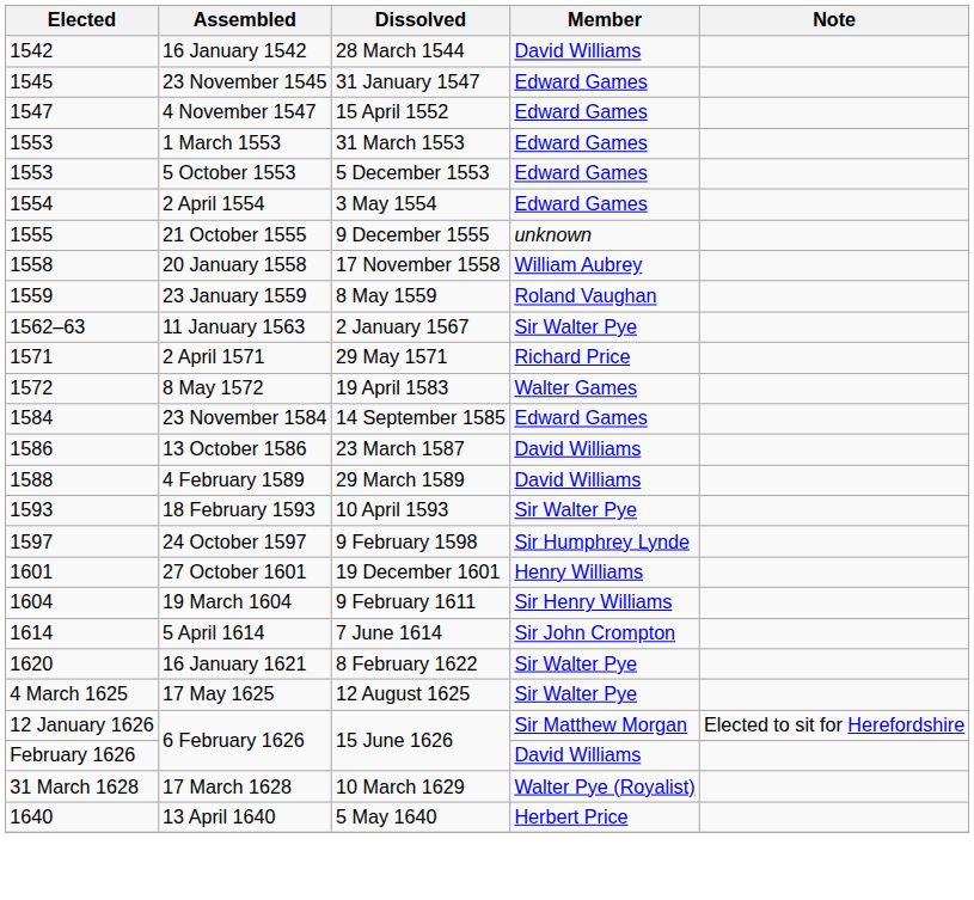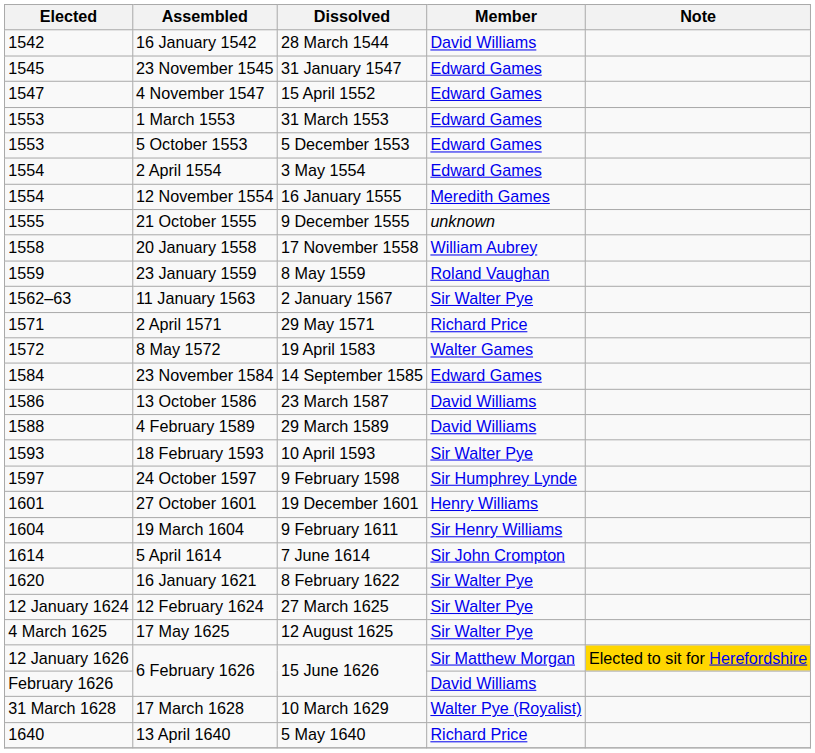 <table class="wikitable">
 <tr>
 <th>Elected</th>
 <th>Assembled</th>
 <th>Dissolved</th>
 <th>Member</th>
 <th>Note</th>
 </tr>
 <tr>
 <td>1542</td>
 <td>16 January 1542</td>
 <td>28 March 1544</td>
 <td><a href='#'>David Williams</a></td>
 <td></td>
 </tr>
 <tr>
 <td>1545</td>
 <td>23 November 1545</td>
 <td>31 January 1547</td>
 <td><a href='#'>Edward Games</a></td>
 <td></td>
 </tr>
 <tr>
 <td>1547</td>
 <td>4 November 1547</td>
 <td>15 April 1552</td>
 <td><a href='#'>Edward Games</a></td>
 <td></td>
 </tr>
 <tr>
 <td>1553</td>
 <td>1 March 1553</td>
 <td>31 March 1553</td>
 <td><a href='#'>Edward Games</a></td>
 <td></td>
 </tr>
 <tr>
 <td>1553</td>
 <td>5 October 1553</td>
 <td>5 December 1553</td>
 <td><a href='#'>Edward Games</a></td>
 <td></td>
 </tr>
 <tr>
 <td>1554</td>
 <td>2 April 1554</td>
 <td>3 May 1554</td>
 <td><a href='#'>Edward Games</a></td>
+<td></td>
+</tr>
+<tr>
+<td>1554</td>
+<td>12 November 1554</td>
+<td>16 January 1555</td>
+<td><a href='#'>Meredith Games</a></td>
 <td></td>
 </tr>
 <tr>
 <td>1555</td>
 <td>21 October 1555</td>
 <td>9 December 1555</td>
 <td><em>unknown</em></td>
 <td></td>
 </tr>
 <tr>
 <td>1558</td>
 <td>20 January 1558</td>
 <td>17 November 1558</td>
 <td><a href='#'>William Aubrey</a></td>
 <td></td>
 </tr>
 <tr>
 <td>1559</td>
 <td>23 January 1559</td>
 <td>8 May 1559</td>
 <td><a href='#'>Roland Vaughan</a></td>
 <td></td>
 </tr>
 <tr>
 <td>1562–63</td>
 <td>11 January 1563</td>
 <td>2 January 1567</td>
 <td><a href='#'>Sir Walter Pye</a></td>
 <td></td>
 </tr>
 <tr>
 <td>1571</td>
 <td>2 April 1571</td>
 <td>29 May 1571</td>
 <td><a href='#'>Richard Price</a></td>
 <td></td>
 </tr>
 <tr>
 <td>1572</td>
 <td>8 May 1572</td>
 <td>19 April 1583</td>
 <td><a href='#'>Walter Games</a></td>
 <td></td>
 </tr>
 <tr>
 <td>1584</td>
 <td>23 November 1584</td>
 <td>14 September 1585</td>
 <td><a href='#'>Edward Games</a></td>
 <td></td>
 </tr>
 <tr>
 <td>1586</td>
 <td>13 October 1586</td>
 <td>23 March 1587</td>
 <td><a href='#'>David Williams</a></td>
 <td></td>
 </tr>
 <tr>
 <td>1588</td>
 <td>4 February 1589</td>
 <td>29 March 1589</td>
 <td><a href='#'>David Williams</a></td>
 <td></td>
 </tr>
 <tr>
 <td>1593</td>
 <td>18 February 1593</td>
 <td>10 April 1593</td>
 <td><a href='#'>Sir Walter Pye</a></td>
 <td></td>
 </tr>
 <tr>
 <td>1597</td>
 <td>24 October 1597</td>
 <td>9 February 1598</td>
 <td><a href='#'>Sir Humphrey Lynde</a></td>
 <td></td>
 </tr>
 <tr>
 <td>1601</td>
 <td>27 October 1601</td>
 <td>19 December 1601</td>
 <td><a href='#'>Henry Williams</a></td>
 <td></td>
 </tr>
 <tr>
 <td>1604</td>
 <td>19 March 1604</td>
 <td>9 February 1611</td>
 <td><a href='#'>Sir Henry Williams</a></td>
 <td></td>
 </tr>
 <tr>
 <td>1614</td>
 <td>5 April 1614</td>
 <td>7 June 1614</td>
 <td><a href='#'>Sir John Crompton</a></td>
 <td></td>
 </tr>
 <tr>
 <td>1620</td>
 <td>16 January 1621</td>
 <td>8 February 1622</td>
 <td><a href='#'>Sir Walter Pye</a></td>
 <td></td>
 </tr>
 <tr>
+<td>12 January 1624</td>
+<td>12 February 1624</td>
+<td>27 March 1625</td>
+<td><a href='#'>Sir Walter Pye</a></td>
+<td></td>
+</tr>
+<tr>
 <td>4 March 1625</td>
 <td>17 May 1625</td>
 <td>12 August 1625</td>
 <td><a href='#'>Sir Walter Pye</a></td>
 <td></td>
 </tr>
 <tr>
 <td>12 January 1626</td>
 <td rowspan="2">6 February 1626</td>
 <td rowspan="2">15 June 1626</td>
 <td><a href='#'>Sir Matthew Morgan</a></td>
-<td>Elected to sit for <a href='#'>Herefordshire</a></td>
+<td style="background: gold;">Elected to sit for <a href='#'>Herefordshire</a></td>
 </tr>
 <tr>
 <td>February 1626</td>
 <td><a href='#'>David Williams</a></td>
 <td></td>
 </tr>
 <tr>
 <td>31 March 1628</td>
 <td>17 March 1628</td>
 <td>10 March 1629</td>
 <td><a href='#'>Walter Pye (Royalist)</a></td>
 <td></td>
 </tr>
 <tr>
 <td>1640</td>
 <td>13 April 1640</td>
 <td>5 May 1640</td>
-<td><a href='#'>Herbert Price</a></td>
+<td><a href='#'>Richard Price</a></td>
 <td></td>
 </tr>
 <tr>
 </tr>
 </table>
